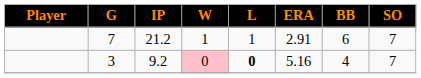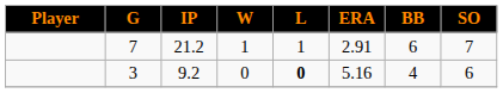 <table class="wikitable sortable">
 <tr>
 <th style="background:black;color:#FF8800;" width="16%">Player</th>
 <th style="background:black;color:#FF8800;" width="9%">G</th>
 <th style="background:black;color:#FF8800;" width="9%">IP</th>
 <th style="background:black;color:#FF8800;" width="9%">W</th>
 <th style="background:black;color:#FF8800;" width="9%">L</th>
 <th style="background:black;color:#FF8800;" width="9%">ERA</th>
 <th style="background:black;color:#FF8800;" width="9%">BB</th>
 <th style="background:black;color:#FF8800;" width="9%">SO</th>
 </tr>
 <tr align="center">
 <td></td>
 <td>7</td>
 <td>21.2</td>
 <td>1</td>
 <td>1</td>
 <td>2.91</td>
 <td>6</td>
 <td>7</td>
 </tr>
 <tr align="center">
 <td></td>
 <td>3</td>
 <td>9.2</td>
-<td style="background: pink;">0</td>
+<td>0</td>
 <td><strong>0</strong></td>
 <td>5.16</td>
 <td>4</td>
-<td>7</td>
+<td>6</td>
 </tr>
 <tr align="center">
 </tr>
 </table>
